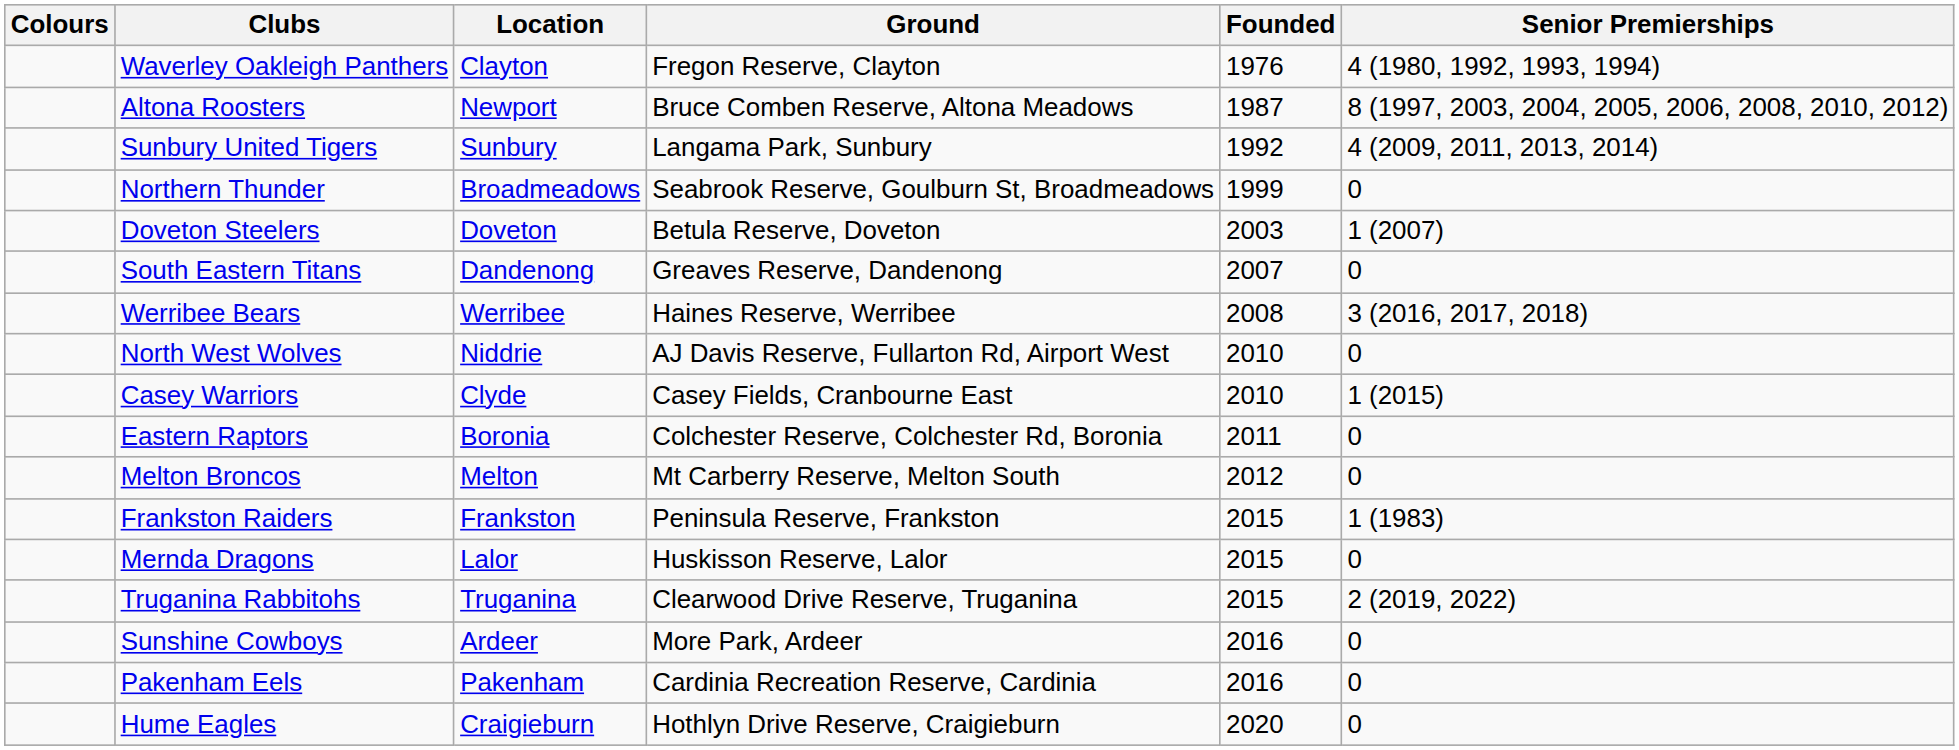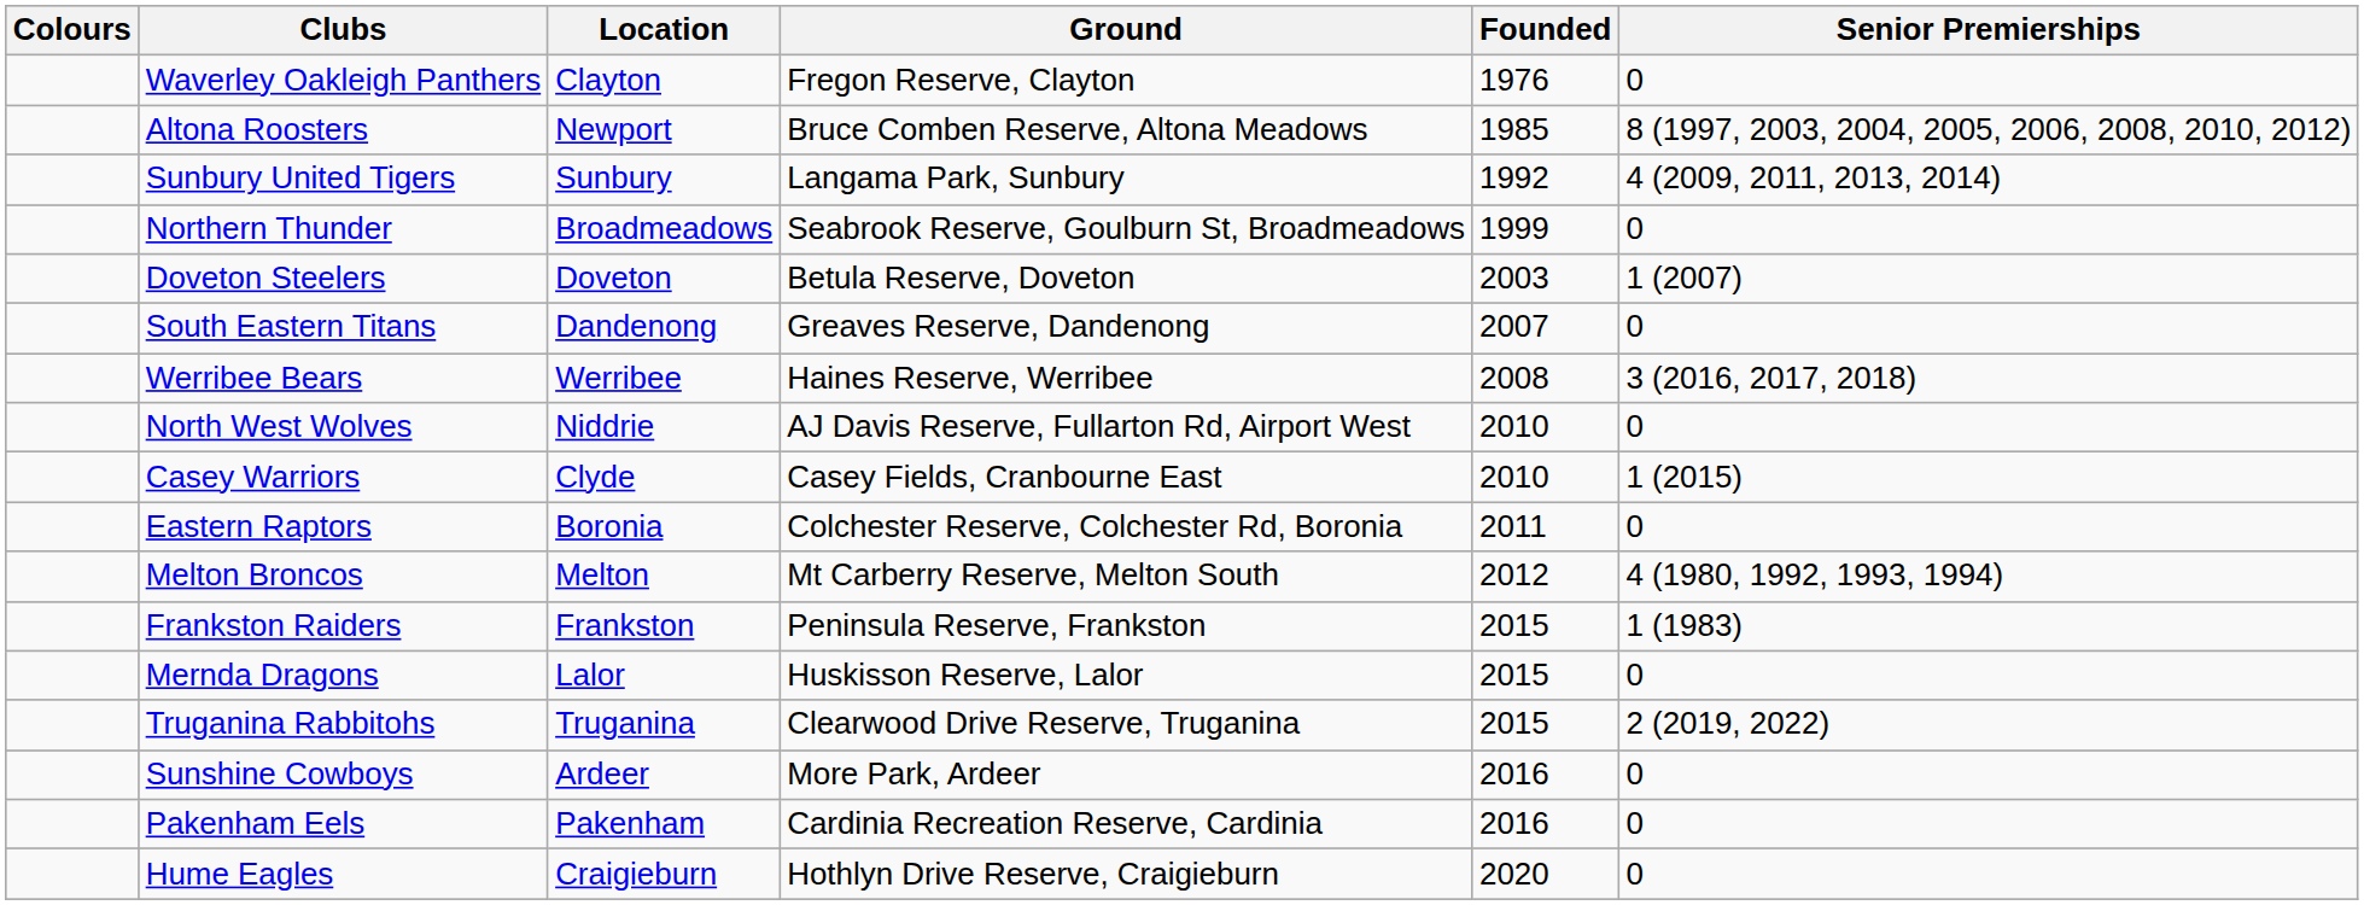 <table class="wikitable">
 <tr>
 <th>Colours</th>
 <th>Clubs</th>
 <th>Location</th>
 <th>Ground</th>
 <th>Founded</th>
 <th>Senior Premierships</th>
 </tr>
 <tr>
 <td></td>
 <td><a href='#'>Waverley Oakleigh Panthers</a></td>
 <td><a href='#'>Clayton</a></td>
 <td>Fregon Reserve, Clayton</td>
 <td>1976</td>
-<td>4 (1980, 1992, 1993, 1994)</td>
+<td>0</td>
 </tr>
 <tr>
 <td></td>
 <td><a href='#'>Altona Roosters</a></td>
 <td><a href='#'>Newport</a></td>
 <td>Bruce Comben Reserve, Altona Meadows</td>
-<td>1987</td>
+<td>1985</td>
 <td>8 (1997, 2003, 2004, 2005, 2006, 2008, 2010, 2012)</td>
 </tr>
 <tr>
 <td></td>
 <td><a href='#'>Sunbury United Tigers</a></td>
 <td><a href='#'>Sunbury</a></td>
 <td>Langama Park, Sunbury</td>
 <td>1992</td>
 <td>4 (2009, 2011, 2013, 2014)</td>
 </tr>
 <tr>
 <td></td>
 <td><a href='#'>Northern Thunder</a></td>
 <td><a href='#'>Broadmeadows</a></td>
 <td>Seabrook Reserve, Goulburn St, Broadmeadows</td>
 <td>1999</td>
 <td>0</td>
 </tr>
 <tr>
 <td></td>
 <td><a href='#'>Doveton Steelers</a></td>
 <td><a href='#'>Doveton</a></td>
 <td>Betula Reserve, Doveton</td>
 <td>2003</td>
 <td>1 (2007)</td>
 </tr>
 <tr>
 <td></td>
 <td><a href='#'>South Eastern Titans</a></td>
 <td><a href='#'>Dandenong</a></td>
 <td>Greaves Reserve, Dandenong</td>
 <td>2007</td>
 <td>0</td>
 </tr>
 <tr>
 <td></td>
 <td><a href='#'>Werribee Bears</a></td>
 <td><a href='#'>Werribee</a></td>
 <td>Haines Reserve, Werribee</td>
 <td>2008</td>
 <td>3 (2016, 2017, 2018)</td>
 </tr>
 <tr>
 <td></td>
 <td><a href='#'>North West Wolves</a></td>
 <td><a href='#'>Niddrie</a></td>
 <td>AJ Davis Reserve, Fullarton Rd, Airport West</td>
 <td>2010</td>
 <td>0</td>
 </tr>
 <tr>
 <td></td>
 <td><a href='#'>Casey Warriors</a></td>
 <td><a href='#'>Clyde</a></td>
 <td>Casey Fields, Cranbourne East</td>
 <td>2010</td>
 <td>1 (2015)</td>
 </tr>
 <tr>
 <td></td>
 <td><a href='#'>Eastern Raptors</a></td>
 <td><a href='#'>Boronia</a></td>
 <td>Colchester Reserve, Colchester Rd, Boronia</td>
 <td>2011</td>
 <td>0</td>
 </tr>
 <tr>
 <td></td>
 <td><a href='#'>Melton Broncos</a></td>
 <td><a href='#'>Melton</a></td>
 <td>Mt Carberry Reserve, Melton South</td>
 <td>2012</td>
-<td>0</td>
+<td>4 (1980, 1992, 1993, 1994)</td>
 </tr>
 <tr>
 <td></td>
 <td><a href='#'>Frankston Raiders</a></td>
 <td><a href='#'>Frankston</a></td>
 <td>Peninsula Reserve, Frankston</td>
 <td>2015</td>
 <td>1 (1983)</td>
 </tr>
 <tr>
 <td></td>
 <td><a href='#'>Mernda Dragons</a></td>
 <td><a href='#'>Lalor</a></td>
 <td>Huskisson Reserve, Lalor</td>
 <td>2015</td>
 <td>0</td>
 </tr>
 <tr>
 <td></td>
 <td><a href='#'>Truganina Rabbitohs</a></td>
 <td><a href='#'>Truganina</a></td>
 <td>Clearwood Drive Reserve, Truganina</td>
 <td>2015</td>
 <td>2 (2019, 2022)</td>
 </tr>
 <tr>
 <td></td>
 <td><a href='#'>Sunshine Cowboys</a></td>
 <td><a href='#'>Ardeer</a></td>
 <td>More Park, Ardeer</td>
 <td>2016</td>
 <td>0</td>
 </tr>
 <tr>
 <td></td>
 <td><a href='#'>Pakenham Eels</a></td>
 <td><a href='#'>Pakenham</a></td>
 <td>Cardinia Recreation Reserve, Cardinia</td>
 <td>2016</td>
 <td>0</td>
 </tr>
 <tr>
 <td></td>
 <td><a href='#'>Hume Eagles</a></td>
 <td><a href='#'>Craigieburn</a></td>
 <td>Hothlyn Drive Reserve, Craigieburn</td>
 <td>2020</td>
 <td>0</td>
 </tr>
 </table>
